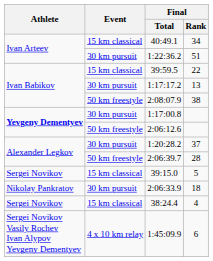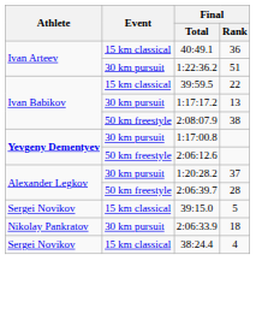 <table class="wikitable" style="font-size:90%">
 <tr>
 <th rowspan="2">Athlete</th>
 <th rowspan="2">Event</th>
 <th colspan="2">Final</th>
 </tr>
 <tr>
 <th>Total</th>
 <th>Rank</th>
 </tr>
 <tr>
 <td rowspan=2><a href='#'>Ivan Arteev</a></td>
 <td><a href='#'>15 km classical</a></td>
 <td align="center">40:49.1</td>
-<td align="center">34</td>
+<td align="center">36</td>
 </tr>
 <tr>
 <td><a href='#'>30 km pursuit</a></td>
 <td align="center">1:22:36.2</td>
 <td align="center">51</td>
 </tr>
 <tr>
 <td rowspan=3><a href='#'>Ivan Babikov</a></td>
 <td><a href='#'>15 km classical</a></td>
 <td align="center">39:59.5</td>
 <td align="center">22</td>
 </tr>
 <tr>
 <td><a href='#'>30 km pursuit</a></td>
 <td align="center">1:17:17.2</td>
 <td align="center">13</td>
 </tr>
 <tr>
 <td><a href='#'>50 km freestyle</a></td>
 <td align="center">2:08:07.9</td>
 <td align="center">38</td>
 </tr>
 <tr>
 <td rowspan=2><strong><a href='#'>Yevgeny Dementyev</a></strong></td>
 <td><a href='#'>30 km pursuit</a></td>
 <td align="center">1:17:00.8</td>
 <td align="center"></td>
 </tr>
 <tr>
 <td><a href='#'>50 km freestyle</a></td>
 <td align="center">2:06:12.6</td>
 <td align="center"></td>
 </tr>
 <tr>
 <td rowspan=2><a href='#'>Alexander Legkov</a></td>
 <td><a href='#'>30 km pursuit</a></td>
 <td align="center">1:20:28.2</td>
 <td align="center">37</td>
 </tr>
 <tr>
 <td><a href='#'>50 km freestyle</a></td>
 <td align="center">2:06:39.7</td>
 <td align="center">28</td>
 </tr>
 <tr>
 <td><a href='#'>Sergei Novikov</a></td>
 <td><a href='#'>15 km classical</a></td>
 <td align="center">39:15.0</td>
 <td align="center">5</td>
 </tr>
 <tr>
 <td><a href='#'>Nikolay Pankratov</a></td>
 <td><a href='#'>30 km pursuit</a></td>
 <td align="center">2:06:33.9</td>
 <td align="center">18</td>
 </tr>
 <tr>
 <td><a href='#'>Sergei Novikov</a></td>
 <td><a href='#'>15 km classical</a></td>
 <td align="center">38:24.4</td>
 <td align="center">4</td>
 </tr>
-<tr>
-<td><a href='#'>Sergei Novikov</a><br><a href='#'>Vasily Rochev</a><br><a href='#'>Ivan Alypov</a><br><a href='#'>Yevgeny Dementyev</a></td>
-<td><a href='#'>4 x 10 km relay</a></td>
-<td align="center">1:45:09.9</td>
-<td align="center">6</td>
-</tr>
 </table>
